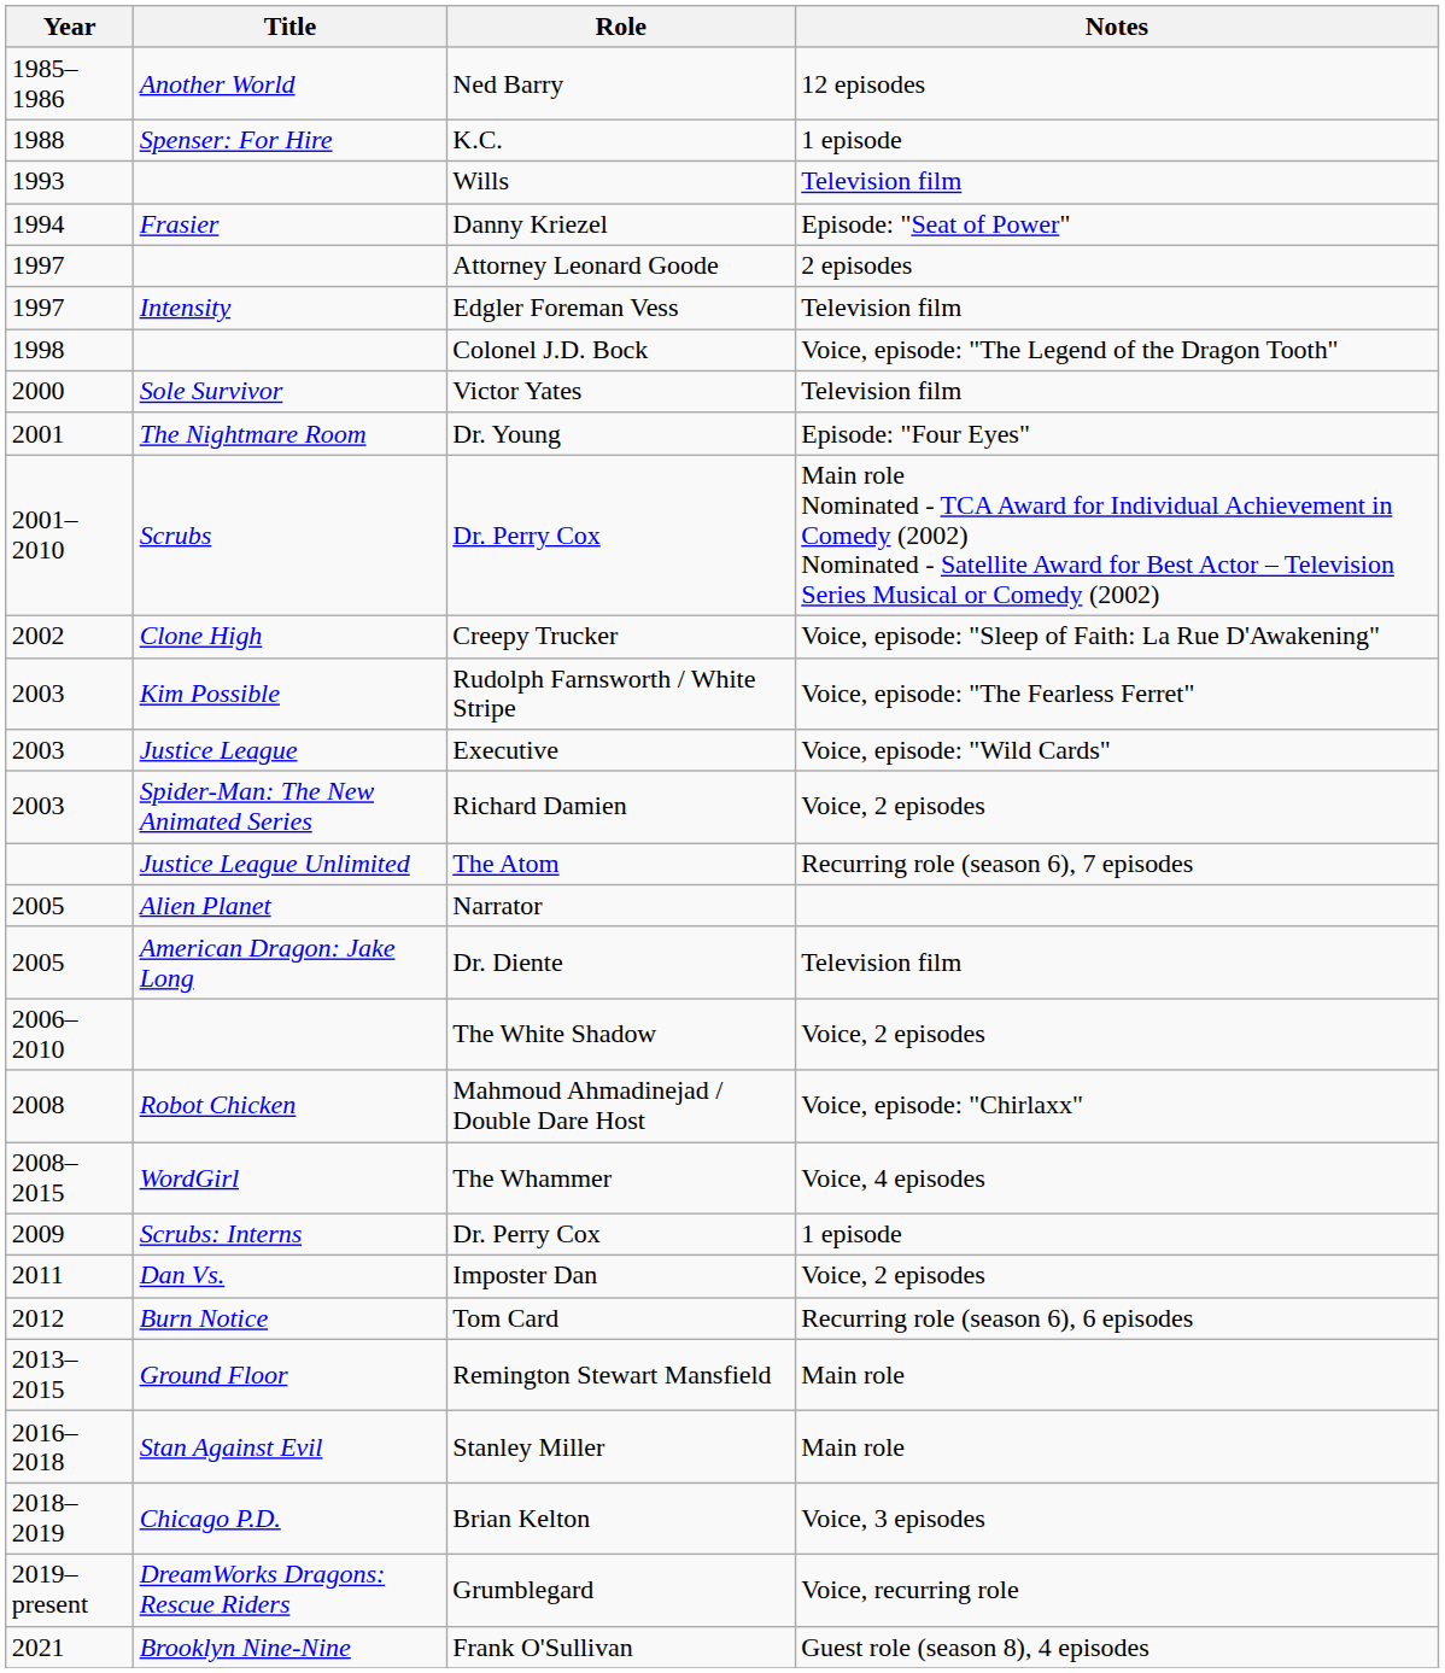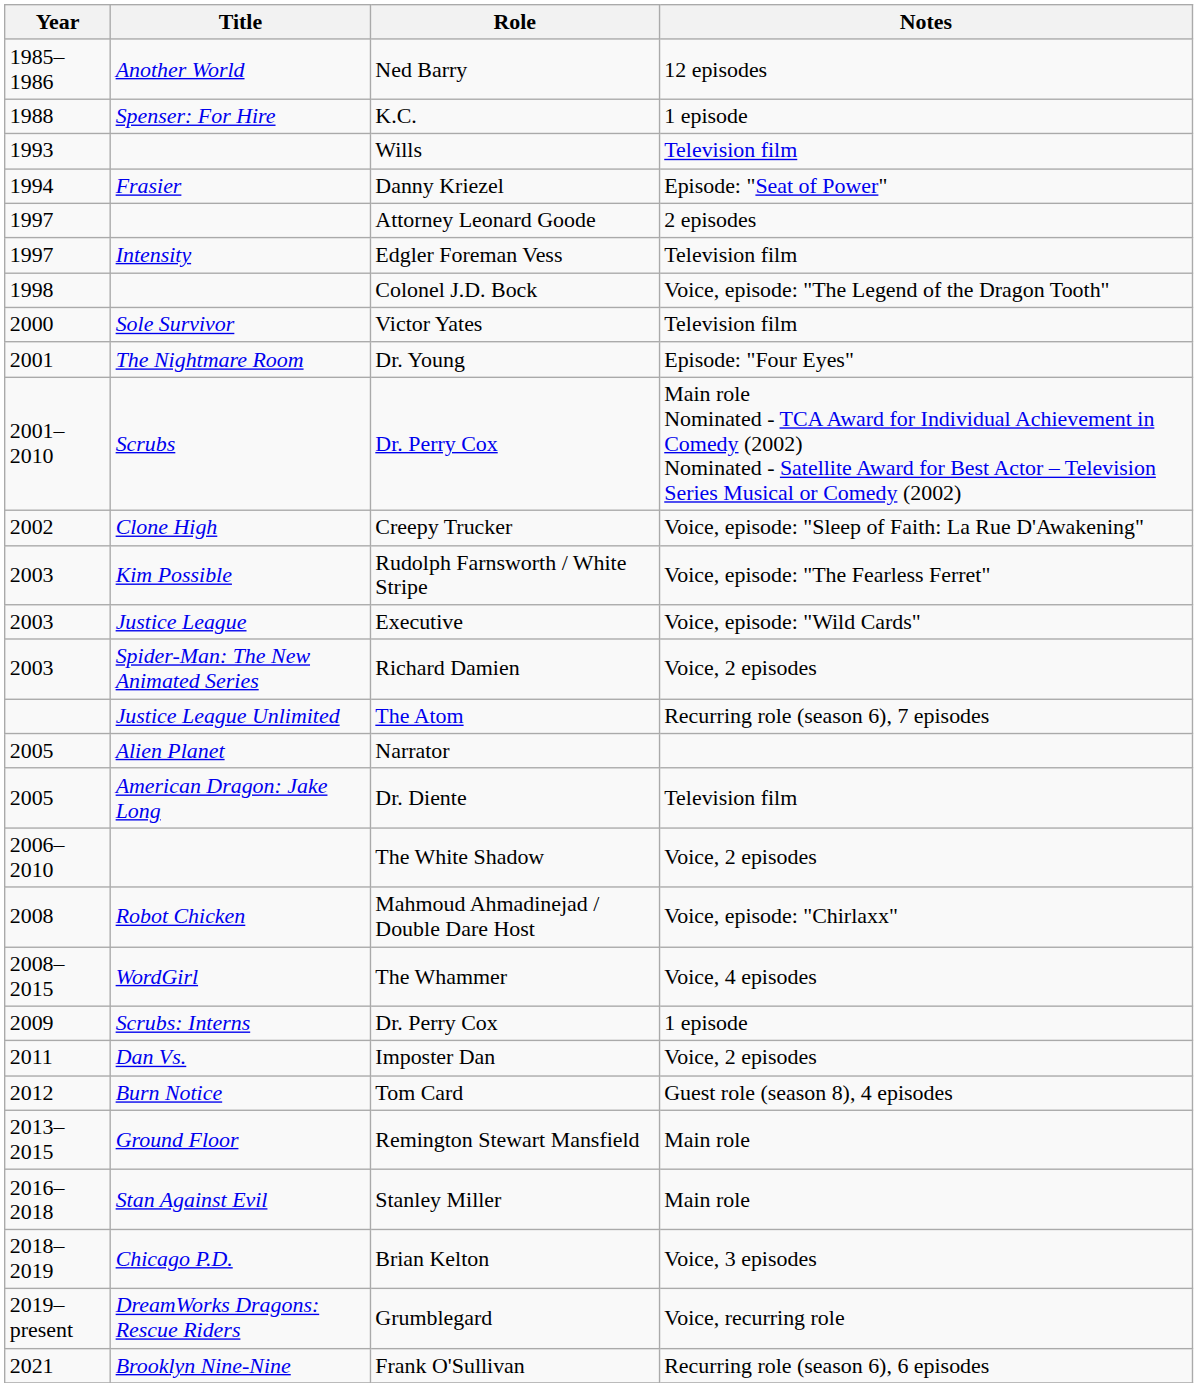 <table class= "wikitable sortable" >
 <tr>
 <th>Year</th>
 <th>Title</th>
 <th>Role</th>
 <th class="unsortable">Notes</th>
 </tr>
 <tr>
 <td>1985–1986</td>
 <td><em><a href='#'>Another World</a></em></td>
 <td>Ned Barry</td>
 <td>12 episodes</td>
 </tr>
 <tr>
 <td>1988</td>
 <td><em><a href='#'>Spenser: For Hire</a></em></td>
 <td>K.C.</td>
 <td>1 episode</td>
 </tr>
 <tr>
 <td>1993</td>
 <td><em></em></td>
 <td>Wills</td>
 <td><a href='#'>Television film</a></td>
 </tr>
 <tr>
 <td>1994</td>
 <td><em><a href='#'>Frasier</a></em></td>
 <td>Danny Kriezel</td>
 <td>Episode: "<a href='#'>Seat of Power</a>"</td>
 </tr>
 <tr>
 <td>1997 </td>
 <td><em></em></td>
 <td>Attorney Leonard Goode</td>
 <td>2 episodes</td>
 </tr>
 <tr>
 <td>1997</td>
 <td><em><a href='#'>Intensity</a></em></td>
 <td>Edgler Foreman Vess</td>
 <td>Television film</td>
 </tr>
 <tr>
 <td>1998</td>
 <td><em></em></td>
 <td>Colonel J.D. Bock</td>
 <td>Voice, episode: "The Legend of the Dragon Tooth"</td>
 </tr>
 <tr>
 <td>2000</td>
 <td><em><a href='#'>Sole Survivor</a></em></td>
 <td>Victor Yates</td>
 <td>Television film</td>
 </tr>
 <tr>
 <td>2001</td>
 <td><em><a href='#'>The Nightmare Room</a></em></td>
 <td>Dr. Young</td>
 <td>Episode: "Four Eyes"</td>
 </tr>
 <tr>
 <td>2001–2010</td>
 <td><em><a href='#'>Scrubs</a></em></td>
 <td><a href='#'>Dr. Perry Cox</a></td>
 <td>Main role<br>Nominated - <a href='#'>TCA Award for Individual Achievement in Comedy</a> (2002)<br>Nominated - <a href='#'>Satellite Award for Best Actor – Television Series Musical or Comedy</a> (2002)</td>
 </tr>
 <tr>
 <td>2002</td>
 <td><em><a href='#'>Clone High</a></em></td>
 <td>Creepy Trucker</td>
 <td>Voice, episode: "Sleep of Faith: La Rue D'Awakening"</td>
 </tr>
 <tr>
 <td>2003</td>
 <td><em><a href='#'>Kim Possible</a></em></td>
 <td>Rudolph Farnsworth / White Stripe</td>
 <td>Voice, episode: "The Fearless Ferret"</td>
 </tr>
 <tr>
 <td>2003</td>
 <td><em><a href='#'>Justice League</a></em></td>
 <td>Executive</td>
 <td>Voice, episode: "Wild Cards"</td>
 </tr>
 <tr>
 <td>2003</td>
 <td><em><a href='#'>Spider-Man: The New Animated Series</a></em></td>
 <td>Richard Damien</td>
 <td>Voice, 2 episodes</td>
 </tr>
 <tr>
 <td></td>
 <td><em><a href='#'>Justice League Unlimited</a></em></td>
 <td><a href='#'>The Atom</a></td>
 <td>Recurring role (season 6), 7 episodes</td>
 </tr>
 <tr>
 <td>2005</td>
 <td><em><a href='#'>Alien Planet</a></em></td>
 <td>Narrator</td>
 <td></td>
 </tr>
 <tr>
 <td>2005</td>
 <td><em><a href='#'>American Dragon: Jake Long</a></em></td>
 <td>Dr. Diente</td>
 <td>Television film</td>
 </tr>
 <tr>
 <td>2006–2010</td>
 <td><em></em></td>
 <td>The White Shadow</td>
 <td>Voice, 2 episodes</td>
 </tr>
 <tr>
 <td>2008</td>
 <td><em><a href='#'>Robot Chicken</a></em></td>
 <td>Mahmoud Ahmadinejad / Double Dare Host</td>
 <td>Voice, episode: "Chirlaxx"</td>
 </tr>
 <tr>
 <td>2008–2015</td>
 <td><em><a href='#'>WordGirl</a></em></td>
 <td>The Whammer</td>
 <td>Voice, 4 episodes</td>
 </tr>
 <tr>
 <td>2009</td>
 <td><em><a href='#'>Scrubs: Interns</a></em></td>
 <td>Dr. Perry Cox</td>
 <td>1 episode</td>
 </tr>
 <tr>
 <td>2011</td>
 <td><em><a href='#'>Dan Vs.</a></em></td>
 <td>Imposter Dan</td>
 <td>Voice, 2 episodes</td>
 </tr>
 <tr>
 <td>2012</td>
 <td><em><a href='#'>Burn Notice</a></em></td>
 <td>Tom Card</td>
-<td>Recurring role (season 6), 6 episodes</td>
+<td>Guest role (season 8), 4 episodes</td>
 </tr>
 <tr>
 <td>2013–2015</td>
 <td><em><a href='#'>Ground Floor</a></em></td>
 <td>Remington Stewart Mansfield</td>
 <td>Main role</td>
 </tr>
 <tr>
 <td>2016–2018</td>
 <td><em><a href='#'>Stan Against Evil</a></em></td>
 <td>Stanley Miller</td>
 <td>Main role</td>
 </tr>
 <tr>
 <td>2018–2019</td>
 <td><em><a href='#'>Chicago P.D.</a></em></td>
 <td>Brian Kelton</td>
 <td>Voice, 3 episodes</td>
 </tr>
 <tr>
 <td>2019–present</td>
 <td><em><a href='#'>DreamWorks Dragons: Rescue Riders</a></em></td>
 <td>Grumblegard</td>
 <td>Voice, recurring role</td>
 </tr>
 <tr>
 <td>2021</td>
 <td><em><a href='#'>Brooklyn Nine-Nine</a></em></td>
 <td>Frank O'Sullivan</td>
-<td>Guest role (season 8), 4 episodes</td>
+<td>Recurring role (season 6), 6 episodes</td>
 </tr>
 </table>
